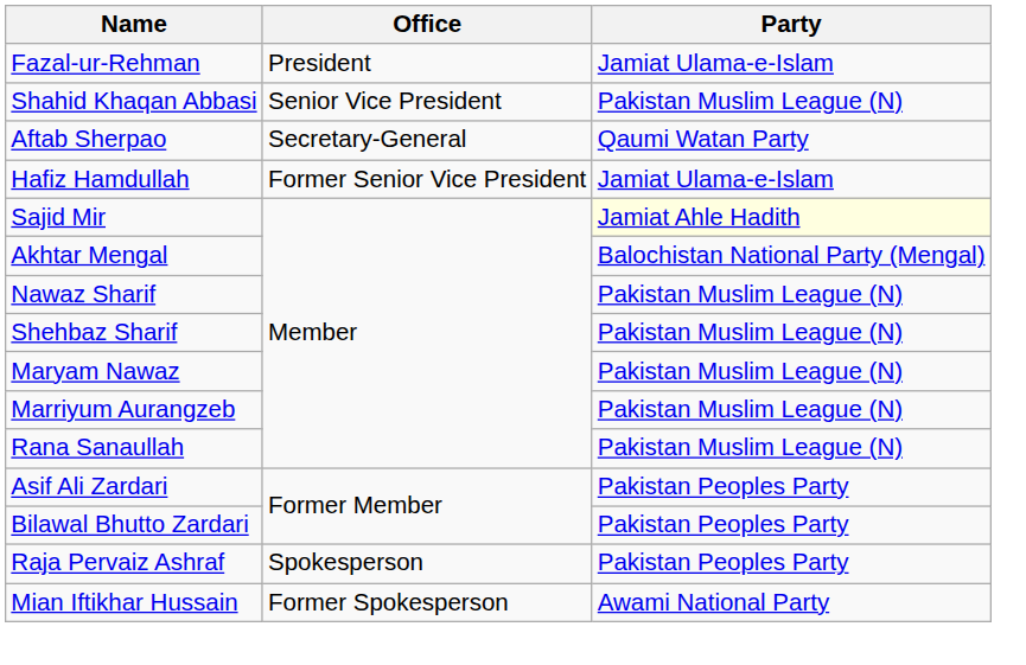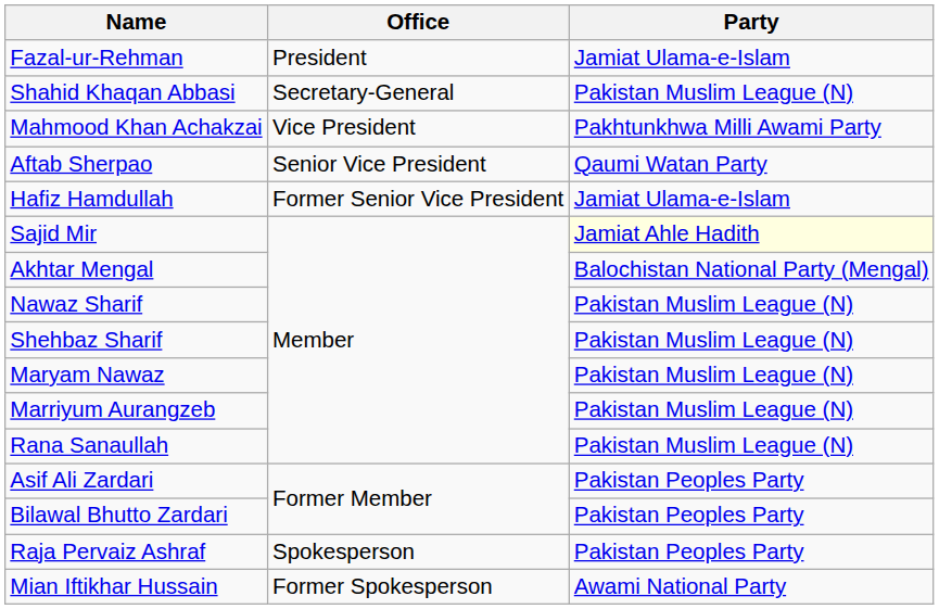 <table class="wikitable">
 <tr>
 <th>Name</th>
 <th>Office</th>
 <th>Party</th>
 </tr>
 <tr>
 <td><a href='#'>Fazal-ur-Rehman</a></td>
 <td>President</td>
 <td><a href='#'>Jamiat Ulama-e-Islam</a></td>
 </tr>
 <tr>
 <td><a href='#'>Shahid Khaqan Abbasi</a></td>
-<td>Senior Vice President</td>
+<td>Secretary-General</td>
 <td><a href='#'>Pakistan Muslim League (N)</a></td>
 </tr>
 <tr>
+<td><a href='#'>Mahmood Khan Achakzai</a></td>
+<td>Vice President</td>
+<td><a href='#'>Pakhtunkhwa Milli Awami Party</a></td>
+</tr>
+<tr>
 <td><a href='#'>Aftab Sherpao</a></td>
-<td>Secretary-General</td>
+<td>Senior Vice President</td>
 <td><a href='#'>Qaumi Watan Party</a></td>
 </tr>
 <tr>
 <td><a href='#'>Hafiz Hamdullah</a></td>
 <td>Former Senior Vice President</td>
 <td><a href='#'>Jamiat Ulama-e-Islam</a></td>
 </tr>
 <tr>
 <td><a href='#'>Sajid Mir</a></td>
 <td rowspan="7">Member</td>
 <td style="background: lightyellow;"><a href='#'>Jamiat Ahle Hadith</a></td>
 </tr>
 <tr>
 <td><a href='#'>Akhtar Mengal</a></td>
 <td><a href='#'>Balochistan National Party (Mengal)</a></td>
 </tr>
 <tr>
 <td><a href='#'>Nawaz Sharif</a></td>
 <td><a href='#'>Pakistan Muslim League (N)</a></td>
 </tr>
 <tr>
 <td><a href='#'>Shehbaz Sharif</a></td>
 <td><a href='#'>Pakistan Muslim League (N)</a></td>
 </tr>
 <tr>
 <td><a href='#'>Maryam Nawaz</a></td>
 <td><a href='#'>Pakistan Muslim League (N)</a></td>
 </tr>
 <tr>
 <td><a href='#'>Marriyum Aurangzeb</a></td>
 <td><a href='#'>Pakistan Muslim League (N)</a></td>
 </tr>
 <tr>
 <td><a href='#'>Rana Sanaullah</a></td>
 <td><a href='#'>Pakistan Muslim League (N)</a></td>
 </tr>
 <tr>
 <td><a href='#'>Asif Ali Zardari</a></td>
 <td rowspan="2">Former Member</td>
 <td><a href='#'>Pakistan Peoples Party</a></td>
 </tr>
 <tr>
 <td><a href='#'>Bilawal Bhutto Zardari</a></td>
 <td><a href='#'>Pakistan Peoples Party</a></td>
 </tr>
 <tr>
 <td><a href='#'>Raja Pervaiz Ashraf</a></td>
 <td>Spokesperson</td>
 <td><a href='#'>Pakistan Peoples Party</a></td>
 </tr>
 <tr>
 <td><a href='#'>Mian Iftikhar Hussain</a></td>
 <td>Former Spokesperson</td>
 <td><a href='#'>Awami National Party </a></td>
 </tr>
 </table>
